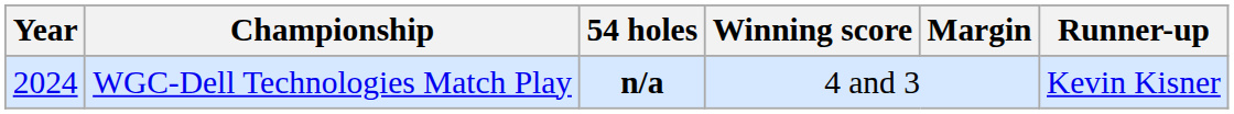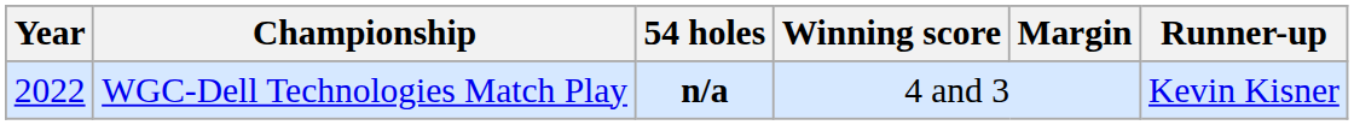 <table class="wikitable">
 <tr>
 <th>Year</th>
 <th>Championship</th>
 <th>54 holes</th>
 <th>Winning score</th>
 <th>Margin</th>
 <th>Runner-up</th>
 </tr>
 <tr style="background:#D6E8FF;">
-<td><a href='#'>2024</a></td>
+<td><a href='#'>2022</a></td>
 <td><a href='#'>WGC-Dell Technologies Match Play</a></td>
 <td align=center><strong>n/a</strong></td>
 <td align=center colspan=2>4 and 3</td>
 <td> <a href='#'>Kevin Kisner</a></td>
 </tr>
 </table>
